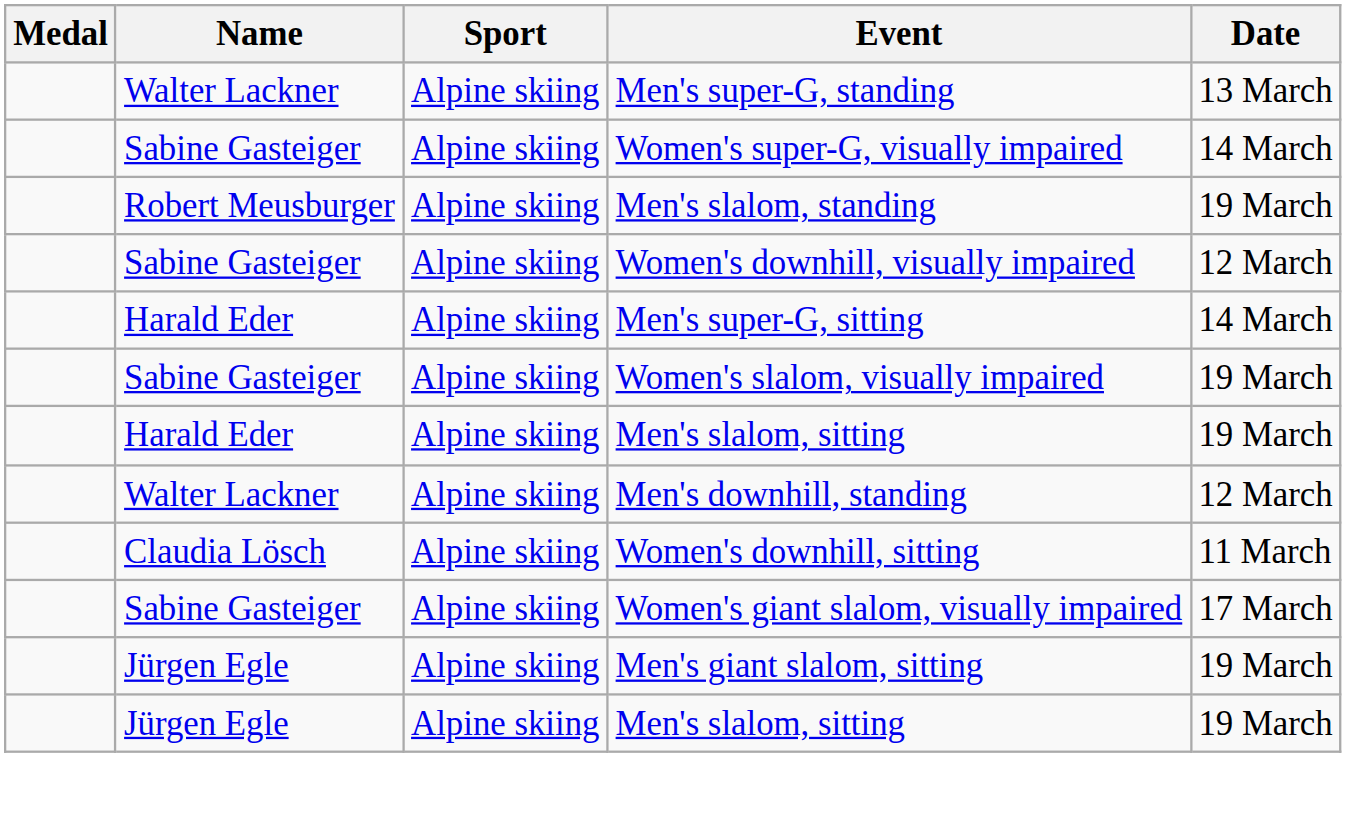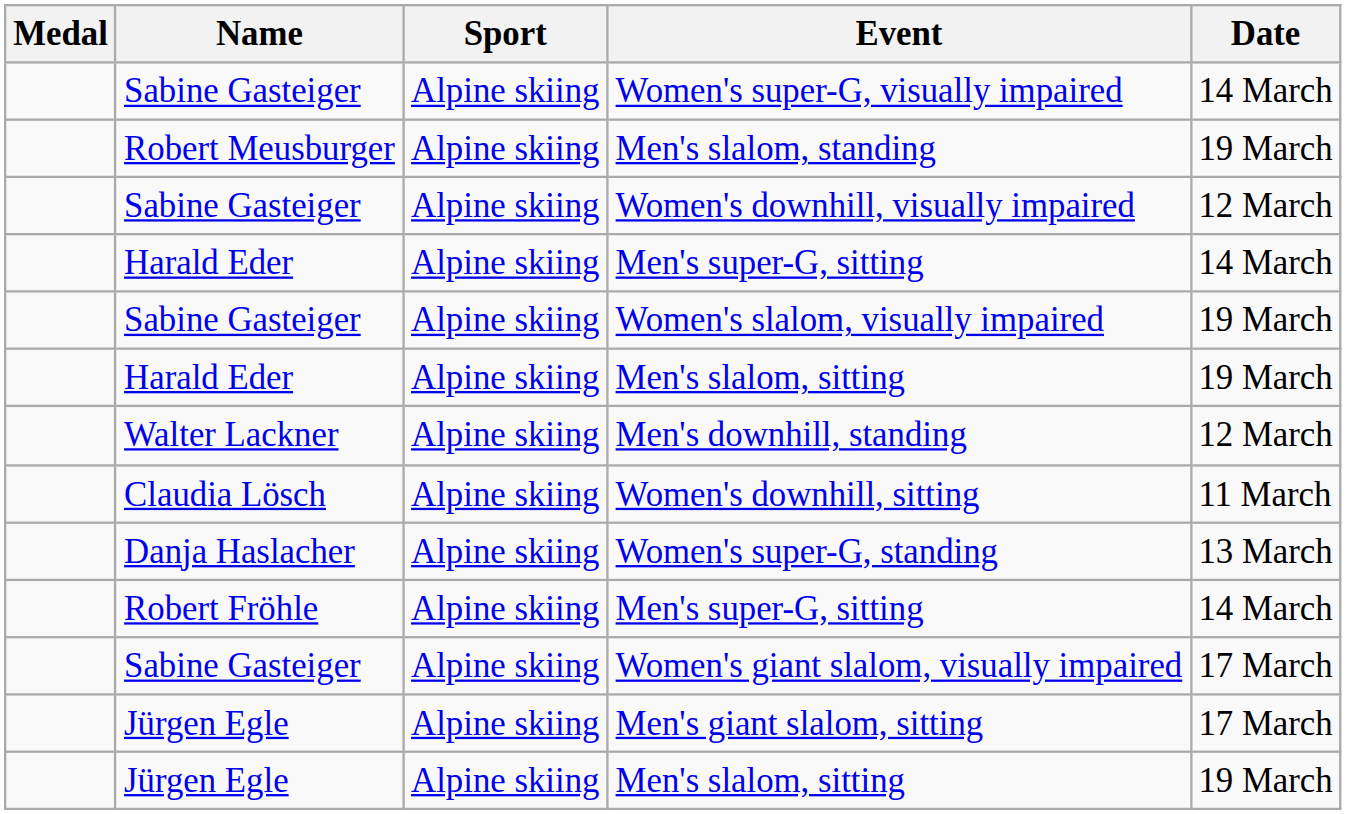 <table class="wikitable sortable" style="font-size:95%">
 <tr>
 <th>Medal</th>
 <th>Name</th>
 <th>Sport</th>
 <th>Event</th>
 <th>Date</th>
-</tr>
-<tr>
-<td></td>
-<td><a href='#'>Walter Lackner</a></td>
-<td><a href='#'>Alpine skiing</a></td>
-<td><a href='#'>Men's super-G, standing</a></td>
-<td>13 March</td>
 </tr>
 <tr>
 <td></td>
 <td><a href='#'>Sabine Gasteiger</a></td>
 <td><a href='#'>Alpine skiing</a></td>
 <td><a href='#'>Women's super-G, visually impaired</a></td>
 <td>14 March</td>
 </tr>
 <tr>
 <td></td>
 <td><a href='#'>Robert Meusburger</a></td>
 <td><a href='#'>Alpine skiing</a></td>
 <td><a href='#'>Men's slalom, standing</a></td>
 <td>19 March</td>
 </tr>
 <tr>
 <td></td>
 <td><a href='#'>Sabine Gasteiger</a></td>
 <td><a href='#'>Alpine skiing</a></td>
 <td><a href='#'>Women's downhill, visually impaired</a></td>
 <td>12 March</td>
 </tr>
 <tr>
 <td></td>
 <td><a href='#'>Harald Eder</a></td>
 <td><a href='#'>Alpine skiing</a></td>
 <td><a href='#'>Men's super-G, sitting</a></td>
 <td>14 March</td>
 </tr>
 <tr>
 <td></td>
 <td><a href='#'>Sabine Gasteiger</a></td>
 <td><a href='#'>Alpine skiing</a></td>
 <td><a href='#'>Women's slalom, visually impaired</a></td>
 <td>19 March</td>
 </tr>
 <tr>
 <td></td>
 <td><a href='#'>Harald Eder</a></td>
 <td><a href='#'>Alpine skiing</a></td>
 <td><a href='#'>Men's slalom, sitting</a></td>
 <td>19 March</td>
 </tr>
 <tr>
 <td></td>
 <td><a href='#'>Walter Lackner</a></td>
 <td><a href='#'>Alpine skiing</a></td>
 <td><a href='#'>Men's downhill, standing</a></td>
 <td>12 March</td>
 </tr>
 <tr>
 <td></td>
 <td><a href='#'>Claudia Lösch</a></td>
 <td><a href='#'>Alpine skiing</a></td>
 <td><a href='#'>Women's downhill, sitting</a></td>
 <td>11 March</td>
 </tr>
 <tr>
 <td></td>
+<td><a href='#'>Danja Haslacher</a></td>
+<td><a href='#'>Alpine skiing</a></td>
+<td><a href='#'>Women's super-G, standing</a></td>
+<td>13 March</td>
+</tr>
+<tr>
+<td></td>
+<td><a href='#'>Robert Fröhle</a></td>
+<td><a href='#'>Alpine skiing</a></td>
+<td><a href='#'>Men's super-G, sitting</a></td>
+<td>14 March</td>
+</tr>
+<tr>
+<td></td>
 <td><a href='#'>Sabine Gasteiger</a></td>
 <td><a href='#'>Alpine skiing</a></td>
 <td><a href='#'>Women's giant slalom, visually impaired</a></td>
 <td>17 March</td>
 </tr>
 <tr>
 <td></td>
 <td><a href='#'>Jürgen Egle</a></td>
 <td><a href='#'>Alpine skiing</a></td>
 <td><a href='#'>Men's giant slalom, sitting</a></td>
-<td>19 March</td>
+<td>17 March</td>
 </tr>
 <tr>
 <td></td>
 <td><a href='#'>Jürgen Egle</a></td>
 <td><a href='#'>Alpine skiing</a></td>
 <td><a href='#'>Men's slalom, sitting</a></td>
 <td>19 March</td>
 </tr>
 </table>
